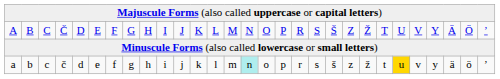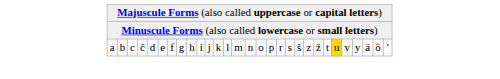 <table class="wikitable" style="margin:1em auto">
 <tr>
 <td colspan="29" style="background:#efefef; text-align:center;"><strong><a href='#'>Majuscule Forms</a></strong> (also called <strong>uppercase</strong> or <strong>capital letters</strong>)</td>
-</tr>
-<tr style="text-align:center;">
-<td style="width:3%; "><a href='#'>A</a></td>
-<td style="width:3%; text-align:center;"><a href='#'>B</a></td>
-<td style="width:3%; text-align:center;"><a href='#'>C</a></td>
-<td style="width:3%; text-align:center;"><a href='#'>Č</a></td>
-<td style="width:3%; text-align:center;"><a href='#'>D</a></td>
-<td style="width:3%; text-align:center;"><a href='#'>E</a></td>
-<td style="width:3%; text-align:center;"><a href='#'>F</a></td>
-<td style="width:3%; text-align:center;"><a href='#'>G</a></td>
-<td style="width:3%; text-align:center;"><a href='#'>H</a></td>
-<td style="width:3%; text-align:center;"><a href='#'>I</a></td>
-<td style="width:3%; text-align:center;"><a href='#'>J</a></td>
-<td style="width:3%; text-align:center;"><a href='#'>K</a></td>
-<td style="width:3%; text-align:center;"><a href='#'>L</a></td>
-<td style="width:3%; text-align:center;"><a href='#'>M</a></td>
-<td style="width:3%; text-align:center;"><a href='#'>N</a></td>
-<td style="width:3%; text-align:center;"><a href='#'>O</a></td>
-<td style="width:3%; text-align:center;"><a href='#'>P</a></td>
-<td style="width:3%; text-align:center;"><a href='#'>R</a></td>
-<td style="width:3%; text-align:center;"><a href='#'>S</a></td>
-<td style="width:3%; text-align:center;"><a href='#'>Š</a></td>
-<td style="width:3%; text-align:center;"><a href='#'>Z</a></td>
-<td style="width:3%; text-align:center;"><a href='#'>Ž</a></td>
-<td style="width:3%; text-align:center;"><a href='#'>T</a></td>
-<td style="width:3%; text-align:center;"><a href='#'>U</a></td>
-<td style="width:3%; text-align:center;"><a href='#'>V</a></td>
-<td style="width:3%; text-align:center;"><a href='#'>Y</a></td>
-<td style="width:3%; text-align:center;"><a href='#'>Ä</a></td>
-<td style="width:3%; text-align:center;"><a href='#'>Ö</a></td>
-<td style="width:3%; text-align:center;"><a href='#'>ʼ</a></td>
 </tr>
 <tr>
 <td colspan="29" style="background:#efefef; text-align:center;"><strong><a href='#'>Minuscule Forms</a></strong> (also called <strong>lowercase</strong> or <strong>small letters</strong>)</td>
 </tr>
 <tr style="text-align:center;">
 <td>a</td>
 <td style="text-align:center;">b</td>
 <td style="text-align:center;">c</td>
 <td style="text-align:center;">č</td>
 <td style="text-align:center;">d</td>
 <td style="text-align:center;">e</td>
 <td style="text-align:center;">f</td>
 <td style="text-align:center;">g</td>
 <td style="text-align:center;">h</td>
 <td style="text-align:center;">i</td>
 <td style="text-align:center;">j</td>
 <td style="text-align:center;">k</td>
 <td style="text-align:center;">l</td>
 <td style="text-align:center;">m</td>
-<td style="background: paleturquoise; text-align:center;">n</td>
+<td style="text-align:center;">n</td>
 <td style="text-align:center;">o</td>
 <td style="text-align:center;">p</td>
 <td style="text-align:center;">r</td>
 <td style="text-align:center;">s</td>
 <td style="text-align:center;">š</td>
 <td style="text-align:center;">z</td>
 <td style="text-align:center;">ž</td>
 <td style="text-align:center;">t</td>
 <td style="background: gold; text-align:center;">u</td>
 <td style="text-align:center;">v</td>
 <td style="text-align:center;">y</td>
 <td style="text-align:center;">ä</td>
 <td style="text-align:center;">ö</td>
 <td style="text-align:center;">ʼ</td>
 </tr>
 </table>
